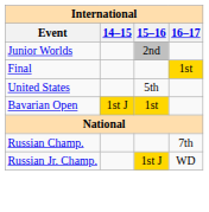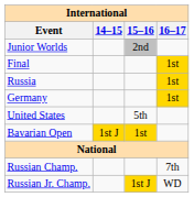 <table class="wikitable" style="text-align:center">
 <tr>
 <th style="background-color: #ffdead; " colspan=4 align=center>International</th>
 </tr>
 <tr>
 <th>Event</th>
 <th><a href='#'>14–15</a></th>
 <th><a href='#'>15–16</a></th>
 <th><a href='#'>16–17</a></th>
 </tr>
 <tr>
 <td align=left><a href='#'>Junior Worlds</a></td>
 <td></td>
 <td bgcolor=silver>2nd</td>
 <td></td>
 </tr>
 <tr>
 <td align=left> <a href='#'>Final</a></td>
+<td></td>
+<td></td>
+<td bgcolor=gold>1st</td>
+</tr>
+<tr>
+<td align=left> <a href='#'>Russia</a></td>
+<td></td>
+<td></td>
+<td bgcolor=gold>1st</td>
+</tr>
+<tr>
+<td align=left> <a href='#'>Germany</a></td>
 <td></td>
 <td></td>
 <td bgcolor=gold>1st</td>
 </tr>
 <tr>
 <td align=left> <a href='#'>United States</a></td>
 <td></td>
 <td>5th</td>
 <td></td>
 </tr>
 <tr>
 <td align=left><a href='#'>Bavarian Open</a></td>
 <td bgcolor=gold>1st J</td>
 <td bgcolor=gold>1st</td>
 <td></td>
 </tr>
 <tr>
 <th style="background-color: #ffdead; " colspan=4 align=center>National</th>
 </tr>
 <tr>
 <td align=left><a href='#'>Russian Champ.</a></td>
 <td></td>
 <td></td>
 <td>7th</td>
 </tr>
 <tr>
 <td align=left><a href='#'>Russian Jr. Champ.</a></td>
 <td></td>
 <td bgcolor=gold>1st J</td>
 <td>WD</td>
 </tr>
 </table>
